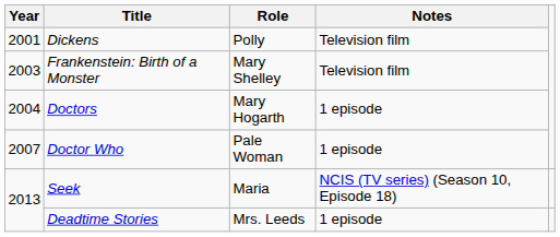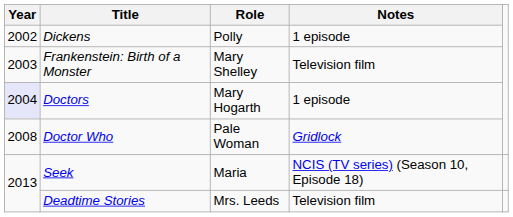 <table class="wikitable">
 <tr>
 <th>Year</th>
 <th>Title</th>
 <th>Role</th>
 <th>Notes</th>
 </tr>
 <tr>
-<td>2001</td>
+<td>2002</td>
 <td><em>Dickens</em></td>
 <td>Polly</td>
-<td>Television film</td>
+<td>1 episode</td>
 </tr>
 <tr>
 <td>2003</td>
 <td><em>Frankenstein: Birth of a Monster</em></td>
 <td>Mary Shelley</td>
 <td>Television film</td>
 </tr>
 <tr>
-<td>2004</td>
+<td style="background: lavender;">2004</td>
 <td><em><a href='#'>Doctors</a></em></td>
 <td>Mary Hogarth</td>
 <td>1 episode</td>
 </tr>
 <tr>
-<td>2007</td>
+<td>2008</td>
 <td><em><a href='#'>Doctor Who</a></em></td>
 <td>Pale Woman</td>
-<td>1 episode</td>
+<td><em><a href='#'>Gridlock</a></em></td>
 </tr>
 <tr>
 <td rowspan="2">2013</td>
 <td><em><a href='#'>Seek</a></em></td>
 <td>Maria</td>
 <td><a href='#'>NCIS (TV series)</a> (Season 10, Episode 18)</td>
 <td></td>
 </tr>
 <tr>
 <td><em><a href='#'>Deadtime Stories</a></em></td>
 <td>Mrs. Leeds</td>
-<td>1 episode</td>
+<td>Television film</td>
 </tr>
 </table>
